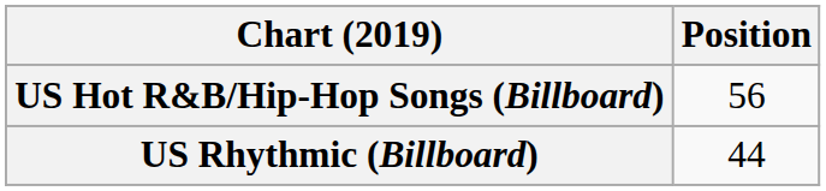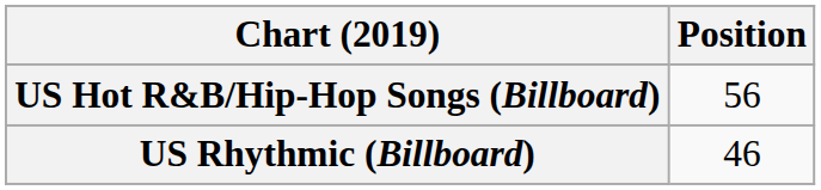 <table class="wikitable sortable plainrowheaders" style="text-align:center">
 <tr>
 <th scope="col">Chart (2019)</th>
 <th scope="col">Position</th>
 </tr>
 <tr>
 <th scope="row">US Hot R&B/Hip-Hop Songs (<em>Billboard</em>)</th>
 <td>56</td>
 </tr>
 <tr>
 <th scope="row">US Rhythmic (<em>Billboard</em>)</th>
-<td>44</td>
+<td>46</td>
 </tr>
 </table>
